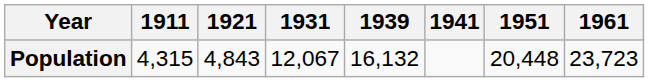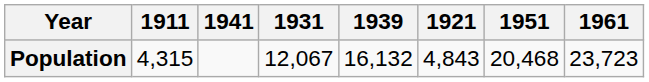 <table class="wikitable">
 <tr>
 <th>Year</th>
 <th>1911</th>
-<th>1921</th>
+<th>1941</th>
 <th>1931</th>
 <th>1939</th>
-<th>1941</th>
+<th>1921</th>
 <th>1951</th>
 <th>1961</th>
 </tr>
 <tr>
 <th>Population</th>
 <td>4,315 </td>
-<td>4,843 </td>
+<td></td>
 <td>12,067</td>
 <td>16,132</td>
-<td></td>
-<td>20,448</td>
+<td>4,843 </td>
+<td>20,468</td>
 <td>23,723</td>
 </tr>
 </table>
